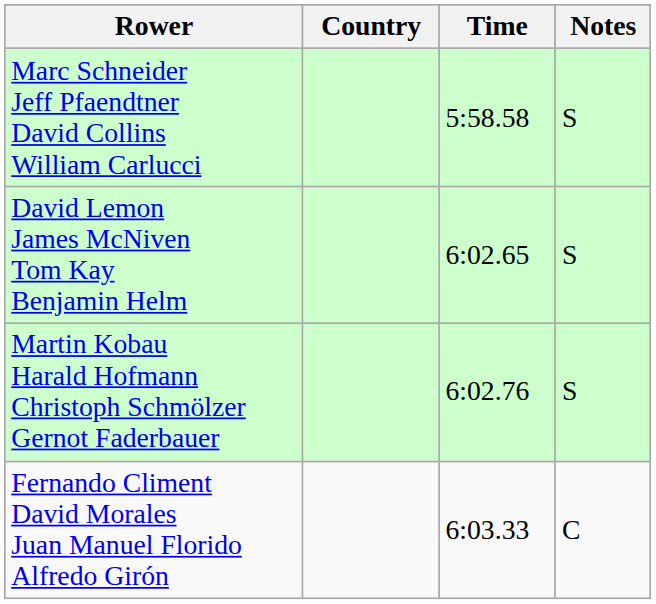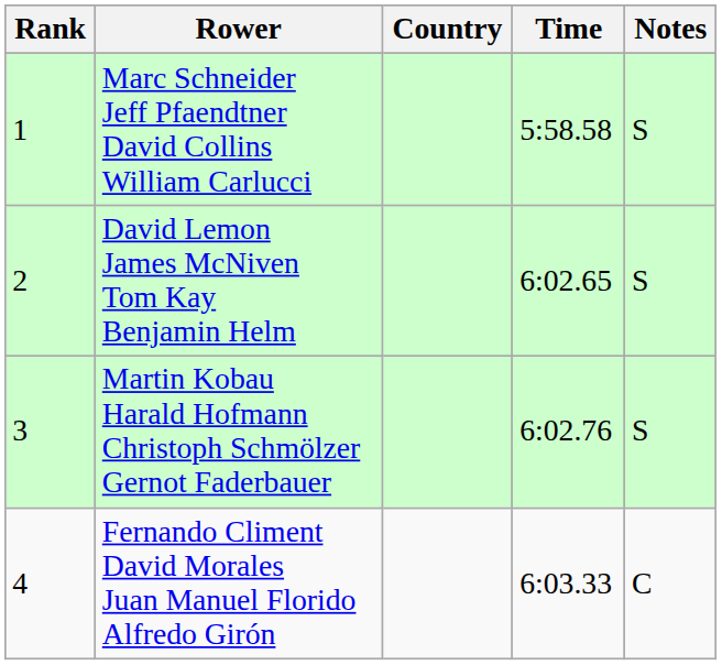 <table class="wikitable sortable" width=60%>
 <tr>
+<th>Rank</th>
 <th>Rower</th>
 <th>Country</th>
 <th>Time</th>
 <th>Notes</th>
 </tr>
 <tr bgcolor=ccffcc>
+<td>1</td>
 <td><a href='#'>Marc Schneider</a><br><a href='#'>Jeff Pfaendtner</a><br><a href='#'>David Collins</a><br><a href='#'>William Carlucci</a></td>
 <td></td>
 <td>5:58.58</td>
 <td>S</td>
 </tr>
 <tr bgcolor=ccffcc>
+<td>2</td>
 <td><a href='#'>David Lemon</a><br><a href='#'>James McNiven</a><br><a href='#'>Tom Kay</a><br><a href='#'>Benjamin Helm</a></td>
 <td></td>
 <td>6:02.65</td>
 <td>S</td>
 </tr>
 <tr bgcolor=ccffcc>
+<td>3</td>
 <td><a href='#'>Martin Kobau</a><br><a href='#'>Harald Hofmann</a><br><a href='#'>Christoph Schmölzer</a><br><a href='#'>Gernot Faderbauer</a></td>
 <td></td>
 <td>6:02.76</td>
 <td>S</td>
 </tr>
 <tr>
+<td>4</td>
 <td><a href='#'>Fernando Climent</a><br><a href='#'>David Morales</a><br><a href='#'>Juan Manuel Florido</a><br><a href='#'>Alfredo Girón</a></td>
 <td></td>
 <td>6:03.33</td>
 <td>C</td>
 </tr>
 </table>
